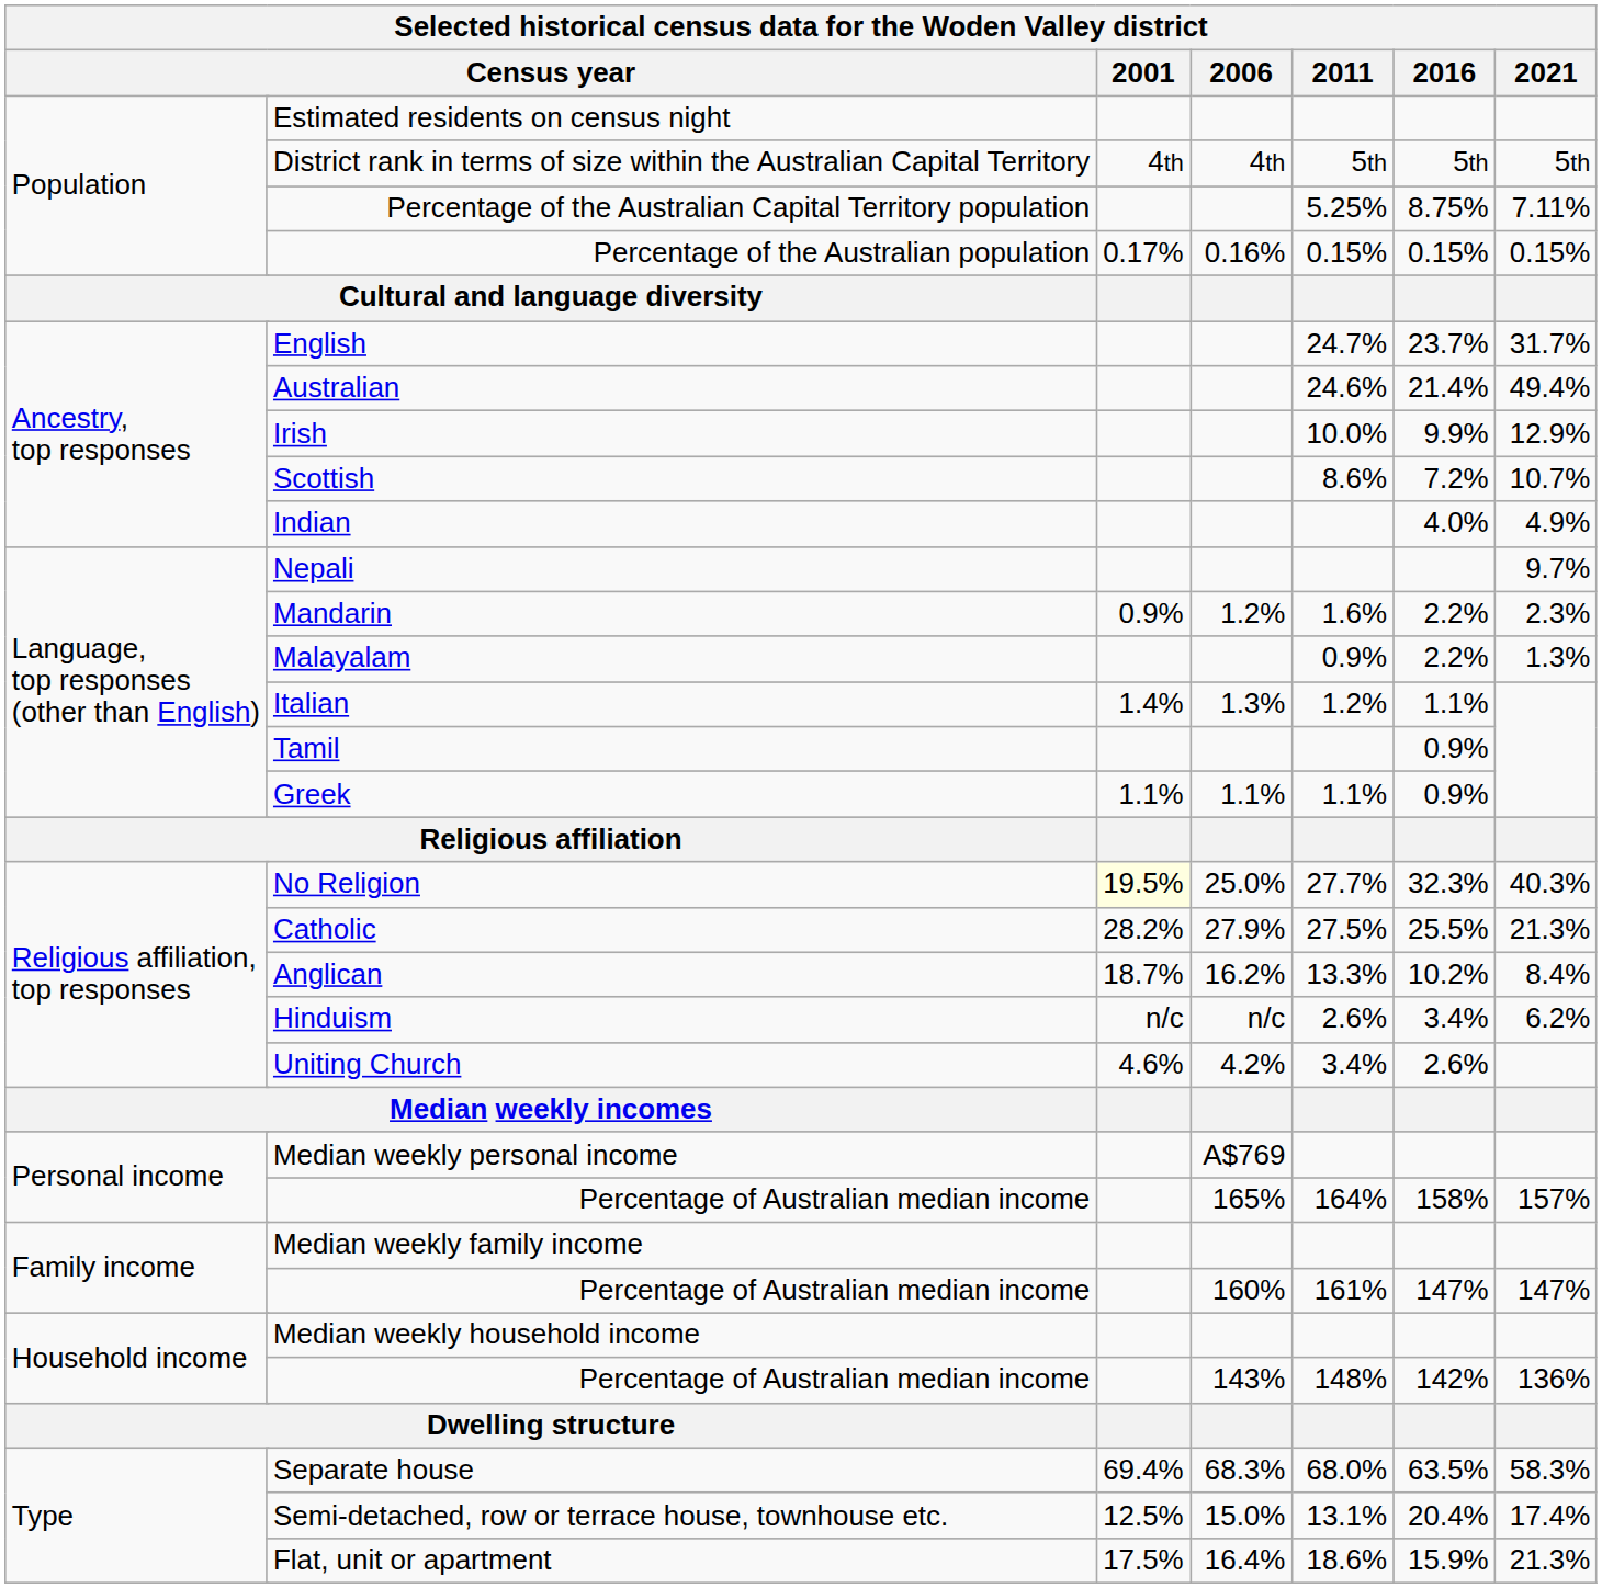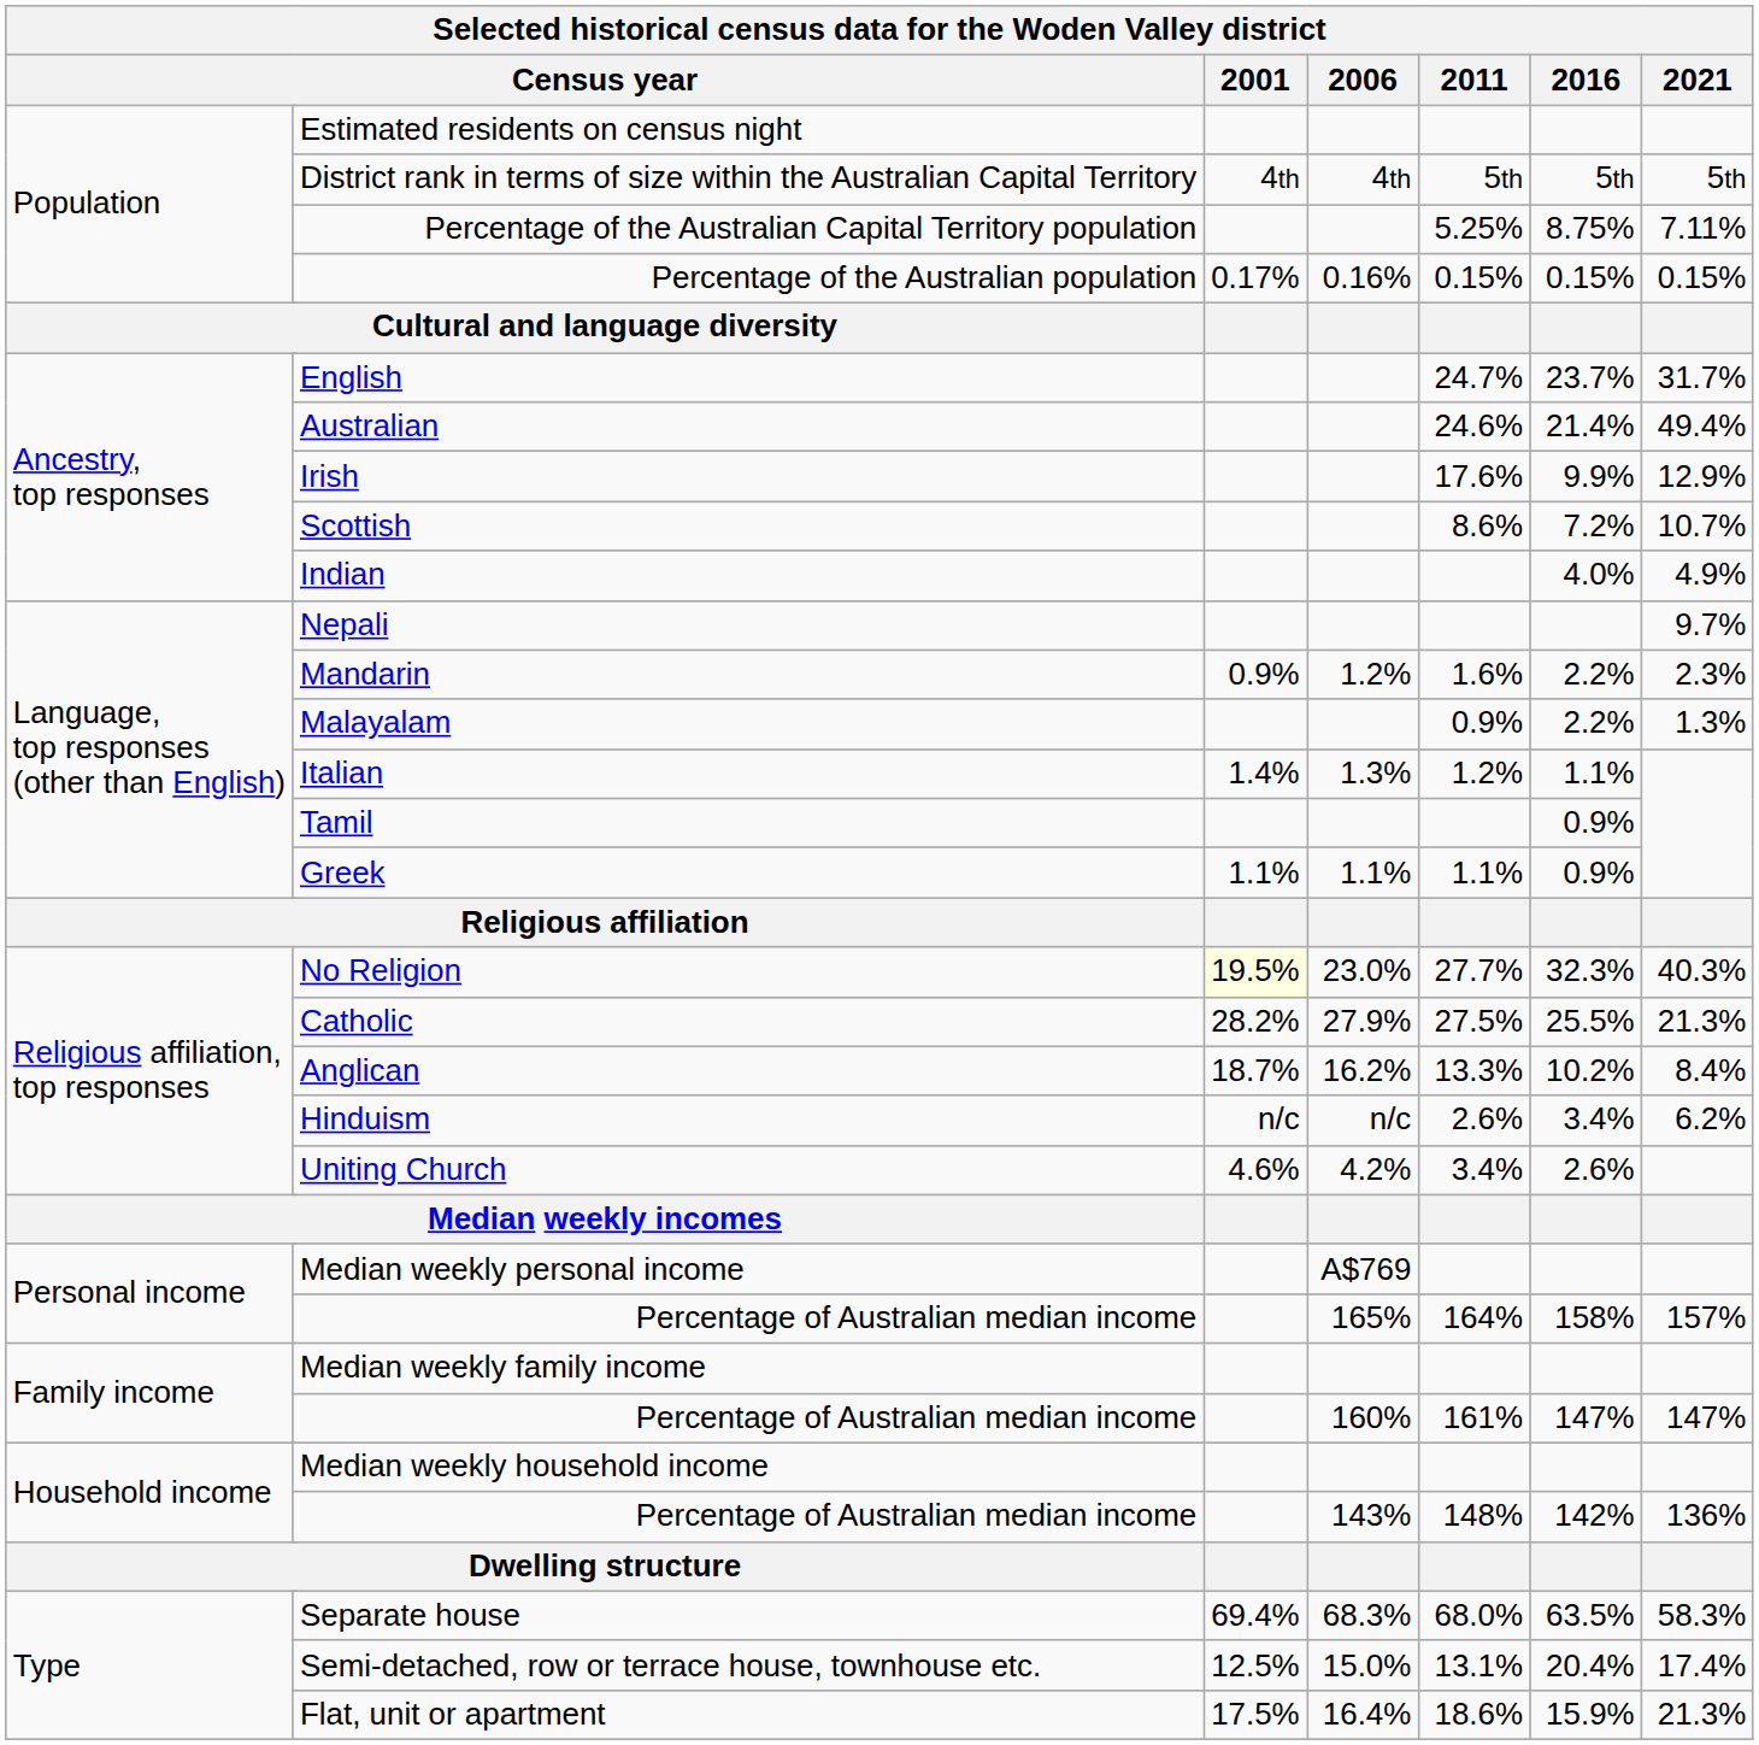 <table class="wikitable">
 <tr>
 <th colspan=8>Selected historical census data for the Woden Valley district</th>
 </tr>
 <tr>
 <th colspan=3>Census year</th>
 <th>2001</th>
 <th>2006</th>
 <th>2011</th>
 <th>2016</th>
 <th>2021</th>
 </tr>
 <tr>
 <td rowspan=4 colspan="2">Population</td>
 <td>Estimated residents on census night</td>
 <td align="right"></td>
 <td align="right"></td>
 <td align="right"></td>
 <td align="right"></td>
 <td align="right"></td>
 </tr>
 <tr>
 <td align="right">District rank in terms of size within the Australian Capital Territory</td>
 <td align="right">4<small>th</small></td>
 <td align="right"> 4<small>th</small></td>
 <td align="right"> 5<small>th</small></td>
 <td align="right"> 5<small>th</small></td>
 <td align="right"> 5<small>th</small></td>
 </tr>
 <tr>
 <td align="right">Percentage of the Australian Capital Territory population</td>
 <td align="right"></td>
 <td align="right"></td>
 <td align="right">5.25%</td>
 <td align="right">8.75%</td>
 <td align="right">7.11%</td>
 </tr>
 <tr>
 <td align="right">Percentage of the Australian population</td>
 <td align="right">0.17%</td>
 <td align="right"> 0.16%</td>
 <td align="right"> 0.15%</td>
 <td align="right"> 0.15%</td>
 <td align="right"> 0.15%</td>
 </tr>
 <tr>
 <th colspan=3>Cultural and language diversity</th>
 <th></th>
 <th></th>
 <th></th>
 <th></th>
 <th></th>
 </tr>
 <tr>
 <td rowspan=5 colspan=2><a href='#'>Ancestry</a>,<br>top responses</td>
 <td><a href='#'>English</a></td>
 <td align="right"></td>
 <td align="right"></td>
 <td align="right">24.7%</td>
 <td align="right">23.7%</td>
 <td align="right">31.7%</td>
 </tr>
 <tr>
 <td><a href='#'>Australian</a></td>
 <td align="right"></td>
 <td align="right"></td>
 <td align="right">24.6%</td>
 <td align="right">21.4%</td>
 <td align="right">49.4%</td>
 </tr>
 <tr>
 <td><a href='#'>Irish</a></td>
 <td align="right"></td>
 <td align="right"></td>
-<td align="right">10.0%</td>
+<td align="right">17.6%</td>
 <td align="right">9.9%</td>
 <td align="right">12.9%</td>
 </tr>
 <tr>
 <td><a href='#'>Scottish</a></td>
 <td align="right"></td>
 <td align="right"></td>
 <td align="right">8.6%</td>
 <td align="right">7.2%</td>
 <td align="right">10.7%</td>
 </tr>
 <tr>
 <td><a href='#'>Indian</a></td>
 <td align="right"></td>
 <td align="right"></td>
 <td align="right"></td>
 <td align="right">4.0%</td>
 <td align="right">4.9%</td>
 </tr>
 <tr>
 <td rowspan=6 colspan=2>Language,<br>top responses<br>(other than <a href='#'>English</a>)</td>
 <td><a href='#'>Nepali</a></td>
 <td></td>
 <td></td>
 <td></td>
 <td></td>
 <td align="right"> 9.7%</td>
 </tr>
 <tr>
 <td><a href='#'>Mandarin</a></td>
 <td align="right">0.9%</td>
 <td align="right"> 1.2%</td>
 <td align="right"> 1.6%</td>
 <td align="right"> 2.2%</td>
 <td align="right"> 2.3%</td>
 </tr>
 <tr>
 <td><a href='#'>Malayalam</a></td>
 <td align="right"></td>
 <td align="right"></td>
 <td align="right"> 0.9%</td>
 <td align="right"> 2.2%</td>
 <td align="right"> 1.3%</td>
 </tr>
 <tr>
 <td><a href='#'>Italian</a></td>
 <td align="right">1.4%</td>
 <td align="right"> 1.3%</td>
 <td align="right"> 1.2%</td>
 <td align="right"> 1.1%</td>
 </tr>
 <tr>
 <td><a href='#'>Tamil</a></td>
 <td align="right"></td>
 <td align="right"></td>
 <td align="right"></td>
 <td align="right">0.9%</td>
 </tr>
 <tr>
 <td><a href='#'>Greek</a></td>
 <td align="right">1.1%</td>
 <td align="right"> 1.1%</td>
 <td align="right"> 1.1%</td>
 <td align="right"> 0.9%</td>
 </tr>
 <tr>
 <th colspan=3>Religious affiliation</th>
 <th></th>
 <th></th>
 <th></th>
 <th></th>
 <th></th>
 </tr>
 <tr>
 <td rowspan=5 colspan=2><a href='#'>Religious</a> affiliation,<br>top responses</td>
 <td><a href='#'>No Religion</a></td>
 <td align="right" style="background: lightyellow;">19.5%</td>
-<td align="right"> 25.0%</td>
+<td align="right"> 23.0%</td>
 <td align="right"> 27.7%</td>
 <td align="right"> 32.3%</td>
 <td align="right"> 40.3%</td>
 </tr>
 <tr>
 <td><a href='#'>Catholic</a></td>
 <td align="right">28.2%</td>
 <td align="right"> 27.9%</td>
 <td align="right"> 27.5%</td>
 <td align="right"> 25.5%</td>
 <td align="right"> 21.3%</td>
 </tr>
 <tr>
 <td><a href='#'>Anglican</a></td>
 <td align="right">18.7%</td>
 <td align="right"> 16.2%</td>
 <td align="right"> 13.3%</td>
 <td align="right"> 10.2%</td>
 <td align="right"> 8.4%</td>
 </tr>
 <tr>
 <td><a href='#'>Hinduism</a></td>
 <td align="right">n/c</td>
 <td align="right">n/c</td>
 <td align="right"> 2.6%</td>
 <td align="right"> 3.4%</td>
 <td align="right"> 6.2%</td>
 </tr>
 <tr>
 <td><a href='#'>Uniting Church</a></td>
 <td align="right">4.6%</td>
 <td align="right"> 4.2%</td>
 <td align="right"> 3.4%</td>
 <td align="right"> 2.6%</td>
 <td></td>
 </tr>
 <tr>
 <th colspan=3><a href='#'>Median</a> <a href='#'>weekly incomes</a></th>
 <th></th>
 <th></th>
 <th></th>
 <th></th>
 <th></th>
 </tr>
 <tr>
 <td rowspan=2 colspan=2>Personal income</td>
 <td>Median weekly personal income</td>
 <td align="right"></td>
 <td align="right">A$769</td>
 <td align="right"></td>
 <td align="right"></td>
 <td align="right"></td>
 </tr>
 <tr>
 <td align="right">Percentage of Australian median income</td>
 <td align="right"></td>
 <td align="right">165%</td>
 <td align="right"> 164%</td>
 <td align="right"> 158%</td>
 <td align="right"> 157%</td>
 </tr>
 <tr>
 <td rowspan=2 colspan=2>Family income</td>
 <td>Median weekly family income</td>
 <td align="right"></td>
 <td align="right"></td>
 <td align="right"></td>
 <td align="right"></td>
 <td align="right"></td>
 </tr>
 <tr>
 <td align="right">Percentage of Australian median income</td>
 <td align="right"></td>
 <td align="right">160%</td>
 <td align="right"> 161%</td>
 <td align="right"> 147%</td>
 <td align="right"> 147%</td>
 </tr>
 <tr>
 <td rowspan=2 colspan=2>Household income</td>
 <td>Median weekly household income</td>
 <td align="right"></td>
 <td align="right"></td>
 <td align="right"></td>
 <td align="right"></td>
 <td align="right"></td>
 </tr>
 <tr>
 <td align="right">Percentage of Australian median income</td>
 <td align="right"></td>
 <td align="right">143%</td>
 <td align="right"> 148%</td>
 <td align="right"> 142%</td>
 <td align="right"> 136%</td>
 </tr>
 <tr>
 <th colspan=3>Dwelling structure</th>
 <th></th>
 <th></th>
 <th></th>
 <th></th>
 <th></th>
 </tr>
 <tr>
 <td rowspan=3 colspan=2>Type</td>
 <td>Separate house</td>
 <td align="right">69.4%</td>
 <td align="right"> 68.3%</td>
 <td align="right"> 68.0%</td>
 <td align="right"> 63.5%</td>
 <td align="right"> 58.3%</td>
 </tr>
 <tr>
 <td>Semi-detached, row or terrace house, townhouse etc.</td>
 <td align="right">12.5%</td>
 <td align="right"> 15.0%</td>
 <td align="right"> 13.1%</td>
 <td align="right"> 20.4%</td>
 <td align="right"> 17.4%</td>
 </tr>
 <tr>
 <td>Flat, unit or apartment</td>
 <td align="right">17.5%</td>
 <td align="right"> 16.4%</td>
 <td align="right"> 18.6%</td>
 <td align="right"> 15.9%</td>
 <td align="right"> 21.3%</td>
 </tr>
 <tr>
 </tr>
 </table>
